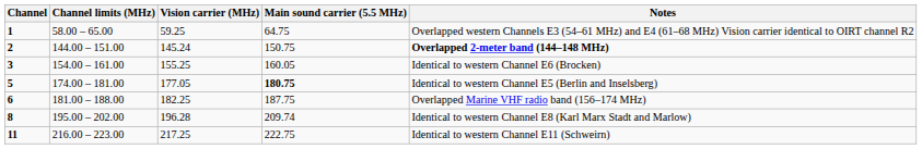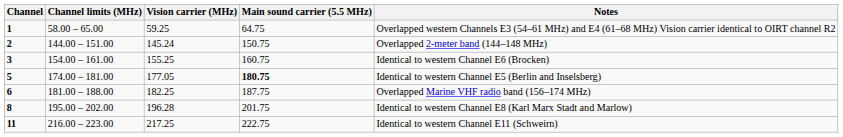 <table class="wikitable">
 <tr>
 <th>Channel</th>
 <th>Channel limits (MHz)</th>
 <th>Vision carrier (MHz)</th>
 <th>Main sound carrier (5.5 MHz)</th>
 <th>Notes</th>
 </tr>
 <tr>
 <td><strong>1</strong></td>
 <td>58.00 – 65.00</td>
 <td>59.25</td>
 <td>64.75</td>
 <td>Overlapped western Channels E3 (54–61 MHz) and E4 (61–68 MHz) Vision carrier identical to OIRT channel R2</td>
 </tr>
 <tr>
 <td><strong>2</strong></td>
 <td>144.00 – 151.00</td>
 <td>145.24</td>
 <td>150.75</td>
-<td><strong>Overlapped <a href='#'>2-meter band</a> (144–148 MHz)</strong></td>
+<td>Overlapped <a href='#'>2-meter band</a> (144–148 MHz)</td>
 </tr>
 <tr>
 <td><strong>3</strong></td>
 <td>154.00 – 161.00</td>
 <td>155.25</td>
-<td>160.05</td>
+<td>160.75</td>
 <td>Identical to western Channel E6 (Brocken)</td>
 </tr>
 <tr>
 <td><strong>5</strong></td>
 <td>174.00 – 181.00</td>
 <td>177.05</td>
 <td><strong>180.75</strong></td>
 <td>Identical to western Channel E5 (Berlin and Inselsberg)</td>
 </tr>
 <tr>
 <td><strong>6</strong></td>
 <td>181.00 – 188.00</td>
 <td>182.25</td>
 <td>187.75</td>
 <td>Overlapped <a href='#'>Marine VHF radio</a> band (156–174 MHz)</td>
 </tr>
 <tr>
 <td><strong>8</strong></td>
 <td>195.00 – 202.00</td>
 <td>196.28</td>
-<td>209.74</td>
+<td>201.75</td>
 <td>Identical to western Channel E8 (Karl Marx Stadt and Marlow)</td>
 </tr>
 <tr>
 <td><strong>11</strong></td>
 <td>216.00 – 223.00</td>
 <td>217.25</td>
 <td>222.75</td>
 <td>Identical to western Channel E11 (Schweirn)</td>
 </tr>
 </table>
